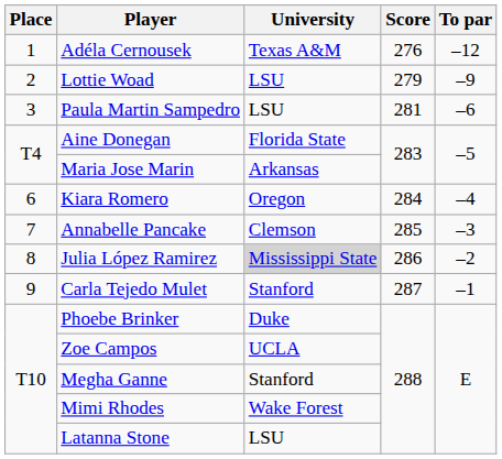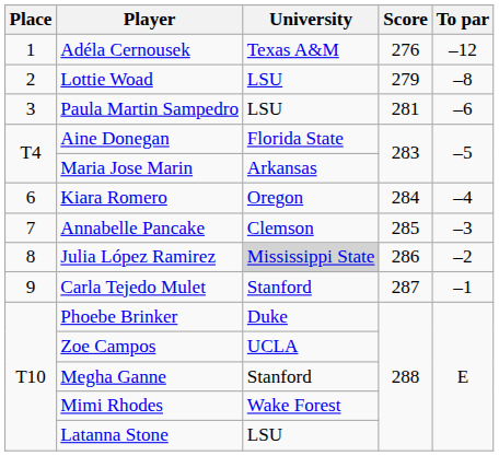 <table class="wikitable">
 <tr>
 <th>Place</th>
 <th>Player</th>
 <th>University</th>
 <th>Score</th>
 <th>To par</th>
 </tr>
 <tr>
 <td align=center>1</td>
 <td><a href='#'>Adéla Cernousek</a></td>
 <td><a href='#'>Texas A&M</a></td>
 <td align=center>276</td>
 <td align=center>–12</td>
 </tr>
 <tr>
 <td align=center>2</td>
 <td><a href='#'>Lottie Woad</a></td>
 <td><a href='#'>LSU</a></td>
 <td align=center>279</td>
-<td align=center>–9</td>
+<td align=center>–8</td>
 </tr>
 <tr>
 <td align=center>3</td>
 <td><a href='#'>Paula Martin Sampedro</a></td>
 <td>LSU</td>
 <td align=center>281</td>
 <td align=center>–6</td>
 </tr>
 <tr>
 <td rowspan=2 align=center>T4</td>
 <td><a href='#'>Aine Donegan</a></td>
 <td><a href='#'>Florida State</a></td>
 <td rowspan="2" align=center>283</td>
 <td rowspan="2" align=center>–5</td>
 </tr>
 <tr>
 <td><a href='#'>Maria Jose Marin</a></td>
 <td><a href='#'>Arkansas</a></td>
 </tr>
 <tr>
 <td align=center>6</td>
 <td><a href='#'>Kiara Romero</a></td>
 <td><a href='#'>Oregon</a></td>
 <td align=center>284</td>
 <td align=center>–4</td>
 </tr>
 <tr>
 <td align=center>7</td>
 <td><a href='#'>Annabelle Pancake</a></td>
 <td><a href='#'>Clemson</a></td>
 <td align=center>285</td>
 <td align=center>–3</td>
 </tr>
 <tr>
 <td align=center>8</td>
 <td><a href='#'>Julia López Ramirez</a></td>
 <td style="background: lightgrey;"><a href='#'>Mississippi State</a></td>
 <td align=center>286</td>
 <td align=center>–2</td>
 </tr>
 <tr>
 <td align=center>9</td>
 <td><a href='#'>Carla Tejedo Mulet</a></td>
 <td><a href='#'>Stanford</a></td>
 <td align=center>287</td>
 <td align=center>–1</td>
 </tr>
 <tr>
 <td rowspan=5 align=center>T10</td>
 <td><a href='#'>Phoebe Brinker</a></td>
 <td><a href='#'>Duke</a></td>
 <td rowspan="5" align=center>288</td>
 <td rowspan="5" align=center>E</td>
 </tr>
 <tr>
 <td><a href='#'>Zoe Campos</a></td>
 <td><a href='#'>UCLA</a></td>
 </tr>
 <tr>
 <td><a href='#'>Megha Ganne</a></td>
 <td>Stanford</td>
 </tr>
 <tr>
 <td><a href='#'>Mimi Rhodes</a></td>
 <td><a href='#'>Wake Forest</a></td>
 </tr>
 <tr>
 <td><a href='#'>Latanna Stone</a></td>
 <td>LSU</td>
 </tr>
 </table>
